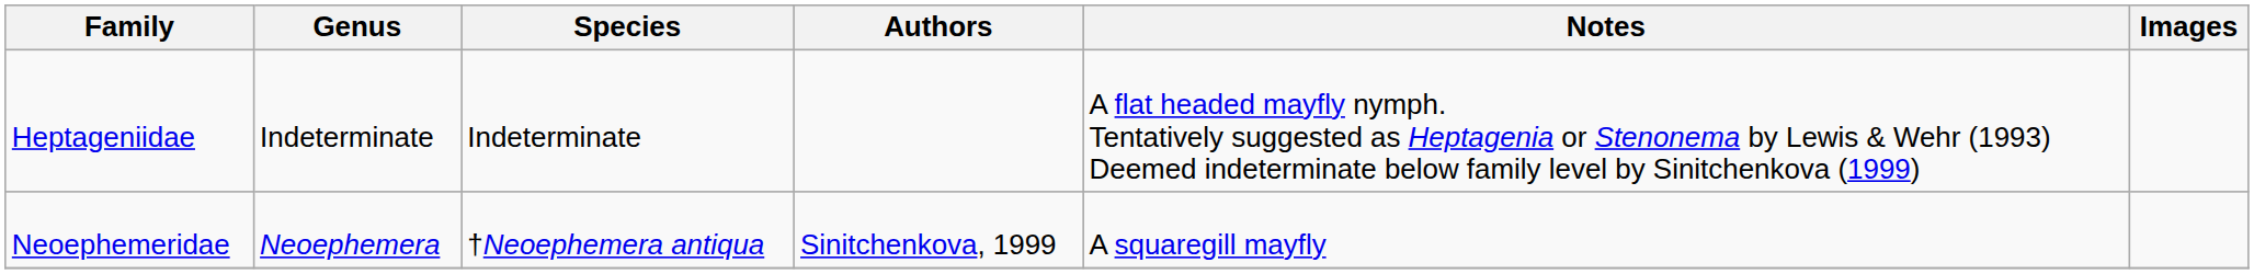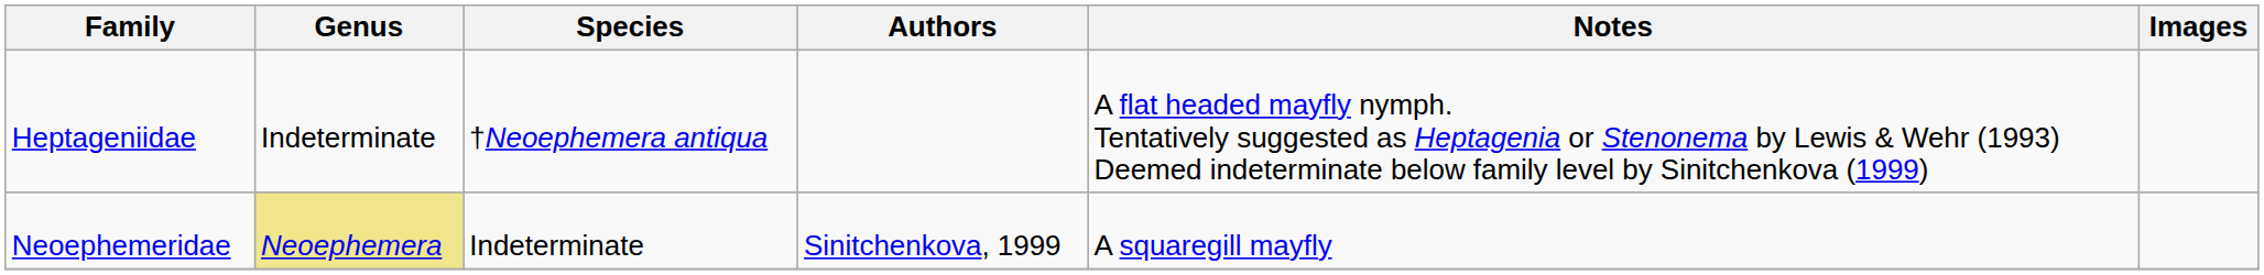 <table class="wikitable sortable"  style="margin:auto; width:100%;">
 <tr>
 <th>Family</th>
 <th>Genus</th>
 <th>Species</th>
 <th>Authors</th>
 <th>Notes</th>
 <th>Images</th>
 </tr>
 <tr>
 <td><br><a href='#'>Heptageniidae</a></td>
 <td><br>Indeterminate</td>
-<td><br>Indeterminate</td>
+<td><br>†<em><a href='#'>Neoephemera antiqua</a></em></td>
 <td></td>
 <td><br>A <a href='#'>flat headed mayfly</a> nymph.<br>Tentatively suggested as <em><a href='#'>Heptagenia</a></em> or <em><a href='#'>Stenonema</a></em> by Lewis & Wehr (1993)<br> Deemed indeterminate below family level by Sinitchenkova (<a href='#'>1999</a>)</td>
 <td><br></td>
 </tr>
 <tr>
 <td><br><a href='#'>Neoephemeridae</a></td>
-<td><br><em><a href='#'>Neoephemera</a></em></td>
-<td><br>†<em><a href='#'>Neoephemera antiqua</a></em></td>
+<td style="background: khaki;"><br><em><a href='#'>Neoephemera</a></em></td>
+<td><br>Indeterminate</td>
 <td><br><a href='#'>Sinitchenkova</a>, 1999</td>
 <td><br>A <a href='#'>squaregill mayfly</a></td>
 <td></td>
 </tr>
 <tr>
 </tr>
 </table>
